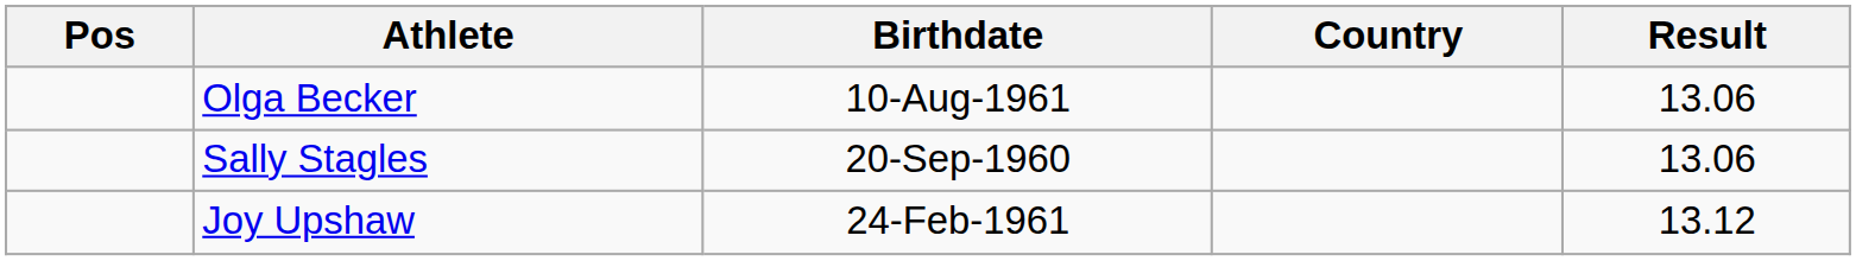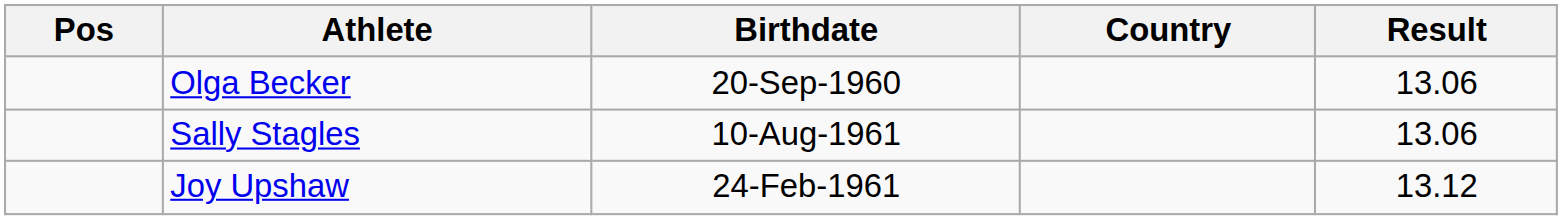 <table class="wikitable"  style="text-align:center; width:60%;">
 <tr>
 <th>Pos</th>
 <th>Athlete</th>
 <th>Birthdate</th>
 <th>Country</th>
 <th>Result</th>
 </tr>
 <tr>
 <td align=center></td>
 <td align=left><a href='#'>Olga Becker</a></td>
-<td>10-Aug-1961</td>
+<td>20-Sep-1960</td>
 <td align=left></td>
 <td>13.06</td>
 </tr>
 <tr>
 <td align=center></td>
 <td align=left><a href='#'>Sally Stagles</a></td>
-<td>20-Sep-1960</td>
+<td>10-Aug-1961</td>
 <td align=left></td>
 <td>13.06</td>
 </tr>
 <tr>
 <td align=center></td>
 <td align=left><a href='#'>Joy Upshaw</a></td>
 <td>24-Feb-1961</td>
 <td align=left></td>
 <td>13.12</td>
 </tr>
 </table>
